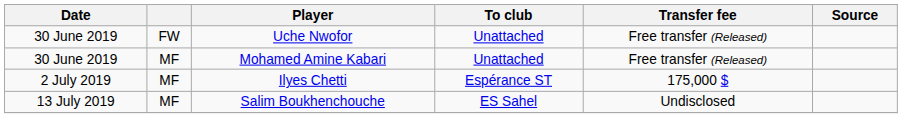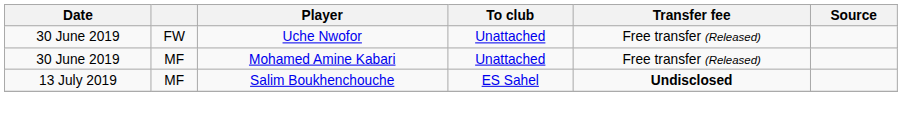 <table class="wikitable sortable" style="width:70%; text-align:center; font-size:85%; text-align:centre;">
 <tr>
 <th>Date</th>
 <th></th>
 <th>Player</th>
 <th>To club</th>
 <th>Transfer fee</th>
 <th>Source</th>
 </tr>
 <tr>
 <td>30 June 2019</td>
 <td>FW</td>
 <td> <a href='#'>Uche Nwofor</a></td>
 <td><a href='#'>Unattached</a></td>
 <td>Free transfer <small><em>(Released)</em></small></td>
 <td></td>
 </tr>
 <tr>
 <td>30 June 2019</td>
 <td>MF</td>
 <td> <a href='#'>Mohamed Amine Kabari</a></td>
 <td><a href='#'>Unattached</a></td>
 <td>Free transfer <small><em>(Released)</em></small></td>
 <td></td>
 </tr>
 <tr>
-<td>2 July 2019</td>
-<td>MF</td>
-<td> <a href='#'>Ilyes Chetti</a></td>
-<td> <a href='#'>Espérance ST</a></td>
-<td>175,000 <a href='#'>$</a></td>
-<td></td>
-</tr>
-<tr>
 <td>13 July 2019</td>
 <td>MF</td>
 <td> <a href='#'>Salim Boukhenchouche</a></td>
 <td> <a href='#'>ES Sahel</a></td>
-<td>Undisclosed</td>
+<td><strong>Undisclosed</strong></td>
 <td></td>
 </tr>
 <tr>
 </tr>
 </table>
